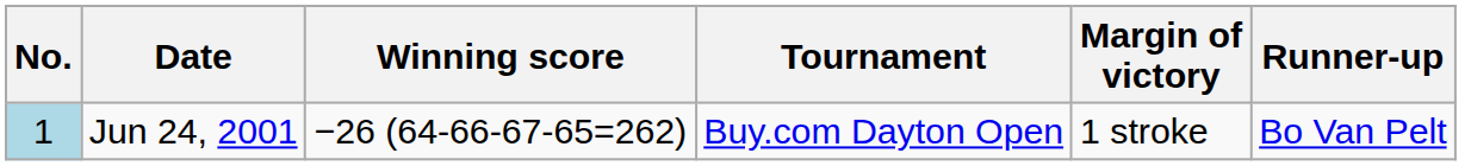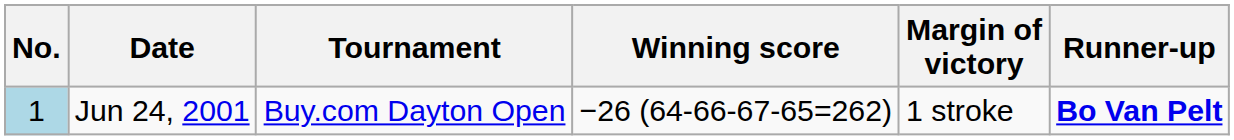 <table class="wikitable" style="font-size:95%;">
 <tr>
 <th>No.</th>
 <th>Date</th>
+<th>Tournament</th>
 <th>Winning score</th>
-<th>Tournament</th>
 <th>Margin of<br>victory</th>
 <th>Runner-up</th>
 </tr>
 <tr>
 <td align=center style="background: lightblue;">1</td>
 <td align=right>Jun 24, <a href='#'>2001</a></td>
+<td><a href='#'>Buy.com Dayton Open</a></td>
 <td>−26 (64-66-67-65=262)</td>
-<td><a href='#'>Buy.com Dayton Open</a></td>
 <td>1 stroke</td>
-<td> <a href='#'>Bo Van Pelt</a></td>
+<td><strong> <a href='#'>Bo Van Pelt</a></strong></td>
 </tr>
 </table>
